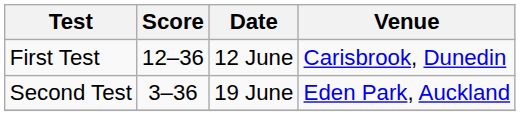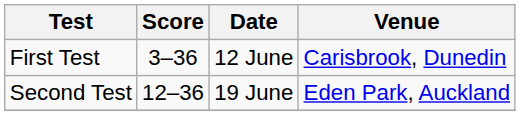 <table class="wikitable">
 <tr>
 <th>Test</th>
 <th>Score</th>
 <th>Date</th>
 <th>Venue</th>
 </tr>
 <tr>
 <td>First Test</td>
-<td align=center>12–36</td>
+<td align=center>3–36</td>
 <td>12 June</td>
 <td><a href='#'>Carisbrook</a>, <a href='#'>Dunedin</a></td>
 </tr>
 <tr>
 <td>Second Test</td>
-<td align=center>3–36</td>
+<td align=center>12–36</td>
 <td>19 June</td>
 <td><a href='#'>Eden Park</a>, <a href='#'>Auckland</a></td>
 </tr>
 <tr>
 </tr>
 </table>
